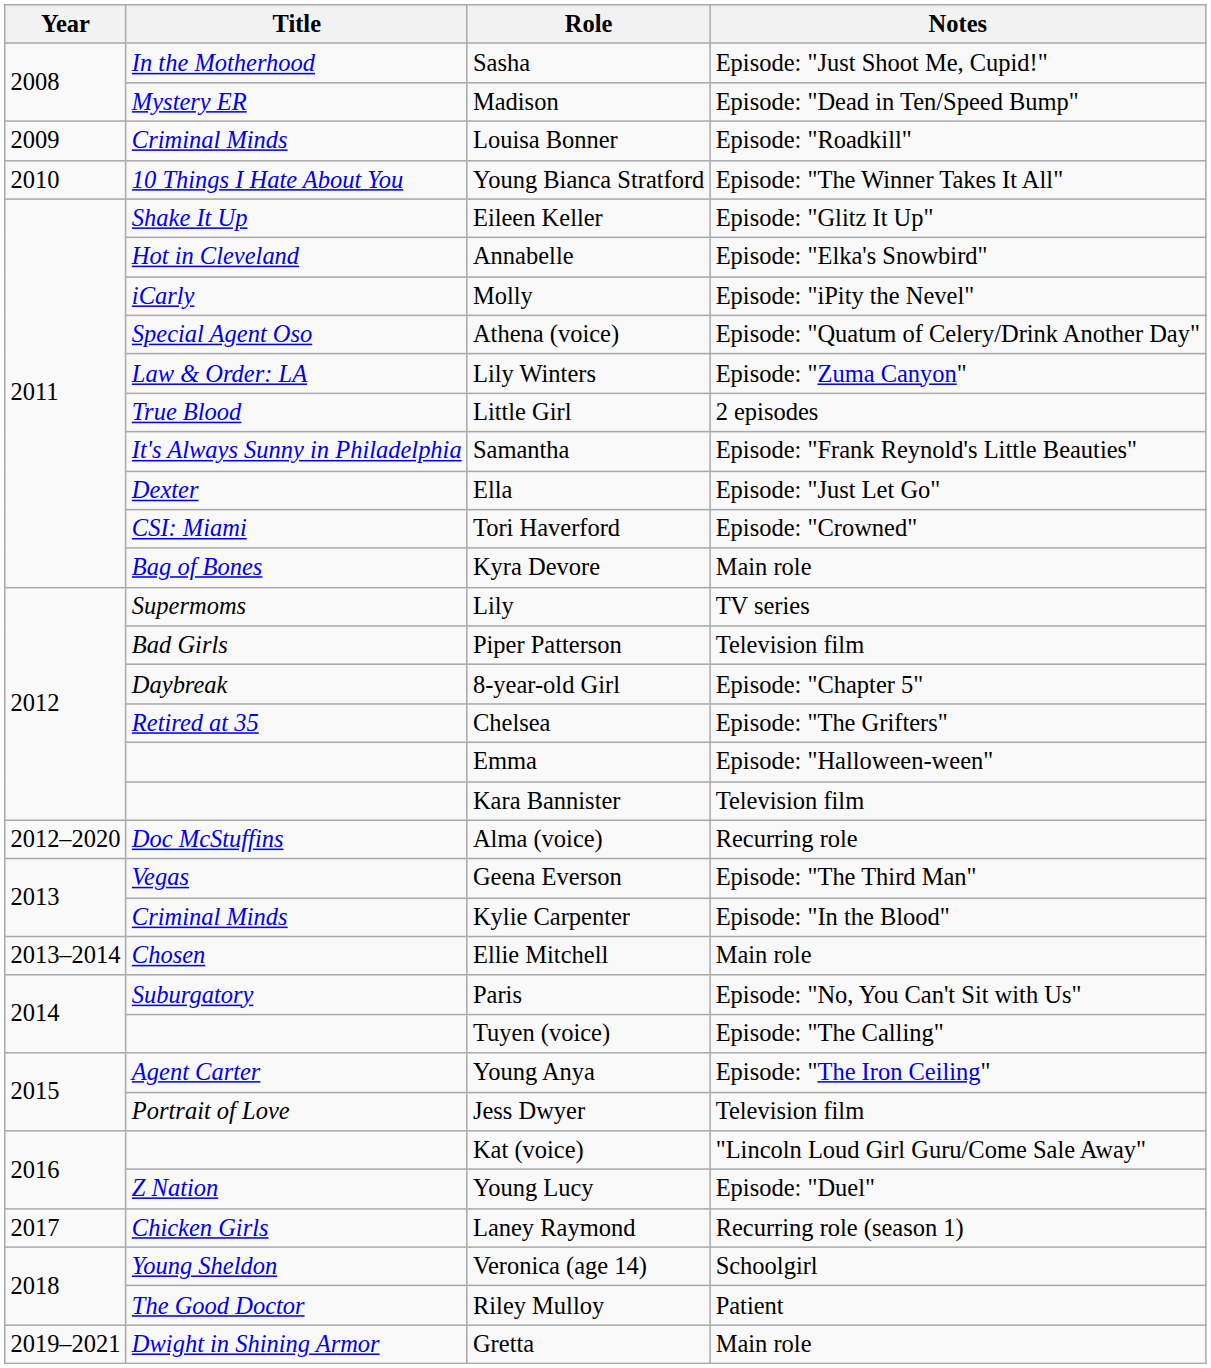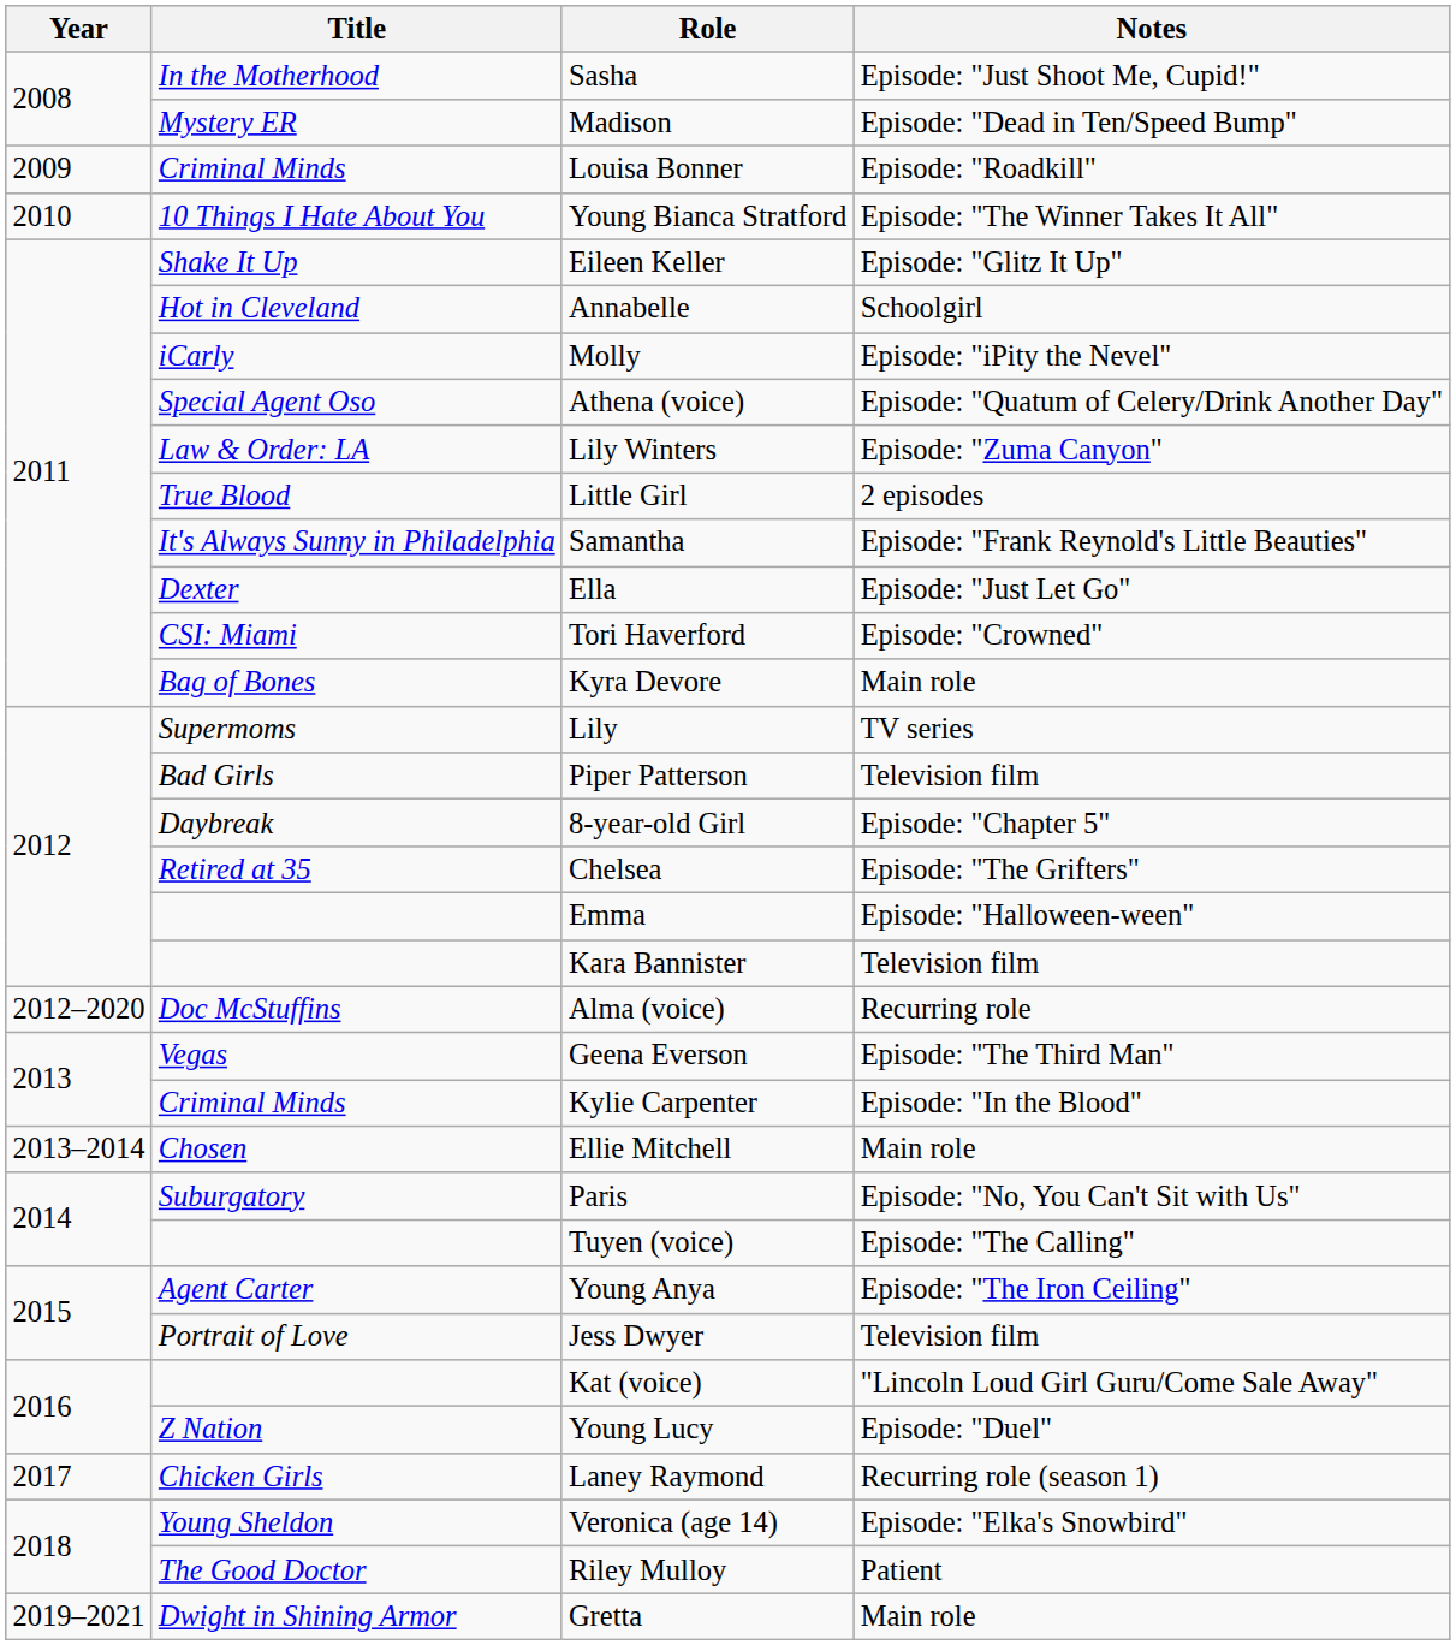 <table class="wikitable sortable">
 <tr>
 <th>Year</th>
 <th>Title</th>
 <th>Role</th>
 <th class="unsortable">Notes</th>
 </tr>
 <tr>
 <td rowspan="2">2008</td>
 <td><em><a href='#'>In the Motherhood</a></em></td>
 <td>Sasha</td>
 <td>Episode: "Just Shoot Me, Cupid!"</td>
 </tr>
 <tr>
 <td><em><a href='#'>Mystery ER</a></em></td>
 <td>Madison</td>
 <td>Episode: "Dead in Ten/Speed Bump"</td>
 </tr>
 <tr>
 <td>2009</td>
 <td><em><a href='#'>Criminal Minds</a></em></td>
 <td>Louisa Bonner</td>
 <td>Episode: "Roadkill"</td>
 </tr>
 <tr>
 <td>2010</td>
 <td><em><a href='#'>10 Things I Hate About You</a></em></td>
 <td>Young Bianca Stratford</td>
 <td>Episode: "The Winner Takes It All"</td>
 </tr>
 <tr>
 <td rowspan="10">2011</td>
 <td><em><a href='#'>Shake It Up</a></em></td>
 <td>Eileen Keller</td>
 <td>Episode: "Glitz It Up"</td>
 </tr>
 <tr>
 <td><em><a href='#'>Hot in Cleveland</a></em></td>
 <td>Annabelle</td>
-<td>Episode: "Elka's Snowbird"</td>
+<td>Schoolgirl</td>
 </tr>
 <tr>
 <td><em><a href='#'>iCarly</a></em></td>
 <td>Molly</td>
 <td>Episode: "iPity the Nevel"</td>
 </tr>
 <tr>
 <td><em><a href='#'>Special Agent Oso</a></em></td>
 <td>Athena (voice)</td>
 <td>Episode: "Quatum of Celery/Drink Another Day"</td>
 </tr>
 <tr>
 <td><em><a href='#'>Law & Order: LA</a></em></td>
 <td>Lily Winters</td>
 <td>Episode: "<a href='#'>Zuma Canyon</a>"</td>
 </tr>
 <tr>
 <td><em><a href='#'>True Blood</a></em></td>
 <td>Little Girl</td>
 <td>2 episodes</td>
 </tr>
 <tr>
 <td><em><a href='#'>It's Always Sunny in Philadelphia</a></em></td>
 <td>Samantha</td>
 <td>Episode: "Frank Reynold's Little Beauties"</td>
 </tr>
 <tr>
 <td><em><a href='#'>Dexter</a></em></td>
 <td>Ella</td>
 <td>Episode: "Just Let Go"</td>
 </tr>
 <tr>
 <td><em><a href='#'>CSI: Miami</a></em></td>
 <td>Tori Haverford</td>
 <td>Episode: "Crowned"</td>
 </tr>
 <tr>
 <td><em><a href='#'>Bag of Bones</a></em></td>
 <td>Kyra Devore</td>
 <td>Main role</td>
 </tr>
 <tr>
 <td rowspan="6">2012</td>
 <td><em>Supermoms</em></td>
 <td>Lily</td>
 <td>TV series</td>
 </tr>
 <tr>
 <td><em>Bad Girls</em></td>
 <td>Piper Patterson</td>
 <td>Television film</td>
 </tr>
 <tr>
 <td><em>Daybreak</em></td>
 <td>8-year-old Girl</td>
 <td>Episode: "Chapter 5"</td>
 </tr>
 <tr>
 <td><em><a href='#'>Retired at 35</a></em></td>
 <td>Chelsea</td>
 <td>Episode: "The Grifters"</td>
 </tr>
 <tr>
 <td><em></em></td>
 <td>Emma</td>
 <td>Episode: "Halloween-ween"</td>
 </tr>
 <tr>
 <td><em></em></td>
 <td>Kara Bannister</td>
 <td>Television film</td>
 </tr>
 <tr>
 <td>2012–2020</td>
 <td><em><a href='#'>Doc McStuffins</a></em></td>
 <td>Alma (voice)</td>
 <td>Recurring role</td>
 </tr>
 <tr>
 <td rowspan="2">2013</td>
 <td><em><a href='#'>Vegas</a></em></td>
 <td>Geena Everson</td>
 <td>Episode: "The Third Man"</td>
 </tr>
 <tr>
 <td><em><a href='#'>Criminal Minds</a></em></td>
 <td>Kylie Carpenter</td>
 <td>Episode: "In the Blood"</td>
 </tr>
 <tr>
 <td>2013–2014</td>
 <td><em><a href='#'>Chosen</a></em></td>
 <td>Ellie Mitchell</td>
 <td>Main role</td>
 </tr>
 <tr>
 <td rowspan="2">2014</td>
 <td><em><a href='#'>Suburgatory</a></em></td>
 <td>Paris</td>
 <td>Episode: "No, You Can't Sit with Us"</td>
 </tr>
 <tr>
 <td><em></em></td>
 <td>Tuyen (voice)</td>
 <td>Episode: "The Calling"</td>
 </tr>
 <tr>
 <td rowspan="2">2015</td>
 <td><em><a href='#'>Agent Carter</a></em></td>
 <td>Young Anya</td>
 <td>Episode: "<a href='#'>The Iron Ceiling</a>"</td>
 </tr>
 <tr>
 <td><em>Portrait of Love</em></td>
 <td>Jess Dwyer</td>
 <td>Television film</td>
 </tr>
 <tr>
 <td rowspan="2">2016</td>
 <td><em></em></td>
 <td>Kat (voice)</td>
 <td>"Lincoln Loud Girl Guru/Come Sale Away"</td>
 </tr>
 <tr>
 <td><em><a href='#'>Z Nation</a></em></td>
 <td>Young Lucy</td>
 <td>Episode: "Duel"</td>
 </tr>
 <tr>
 <td>2017</td>
 <td><em><a href='#'>Chicken Girls</a></em></td>
 <td>Laney Raymond</td>
 <td>Recurring role (season 1)</td>
 </tr>
 <tr>
 <td rowspan="2">2018</td>
 <td><em><a href='#'>Young Sheldon</a></em></td>
 <td>Veronica (age 14)</td>
-<td>Schoolgirl</td>
+<td>Episode: "Elka's Snowbird"</td>
 </tr>
 <tr>
 <td><em><a href='#'>The Good Doctor</a></em></td>
 <td>Riley Mulloy</td>
 <td>Patient</td>
 </tr>
 <tr>
 <td>2019–2021</td>
 <td><em><a href='#'>Dwight in Shining Armor</a></em></td>
 <td>Gretta</td>
 <td>Main role</td>
 </tr>
 </table>
